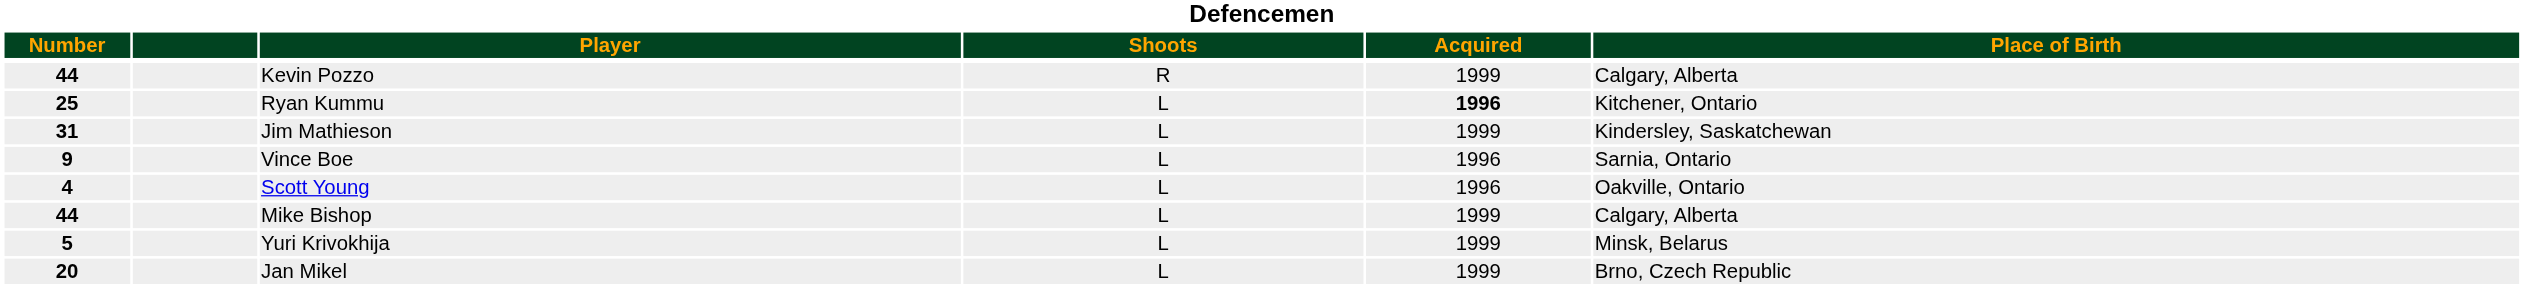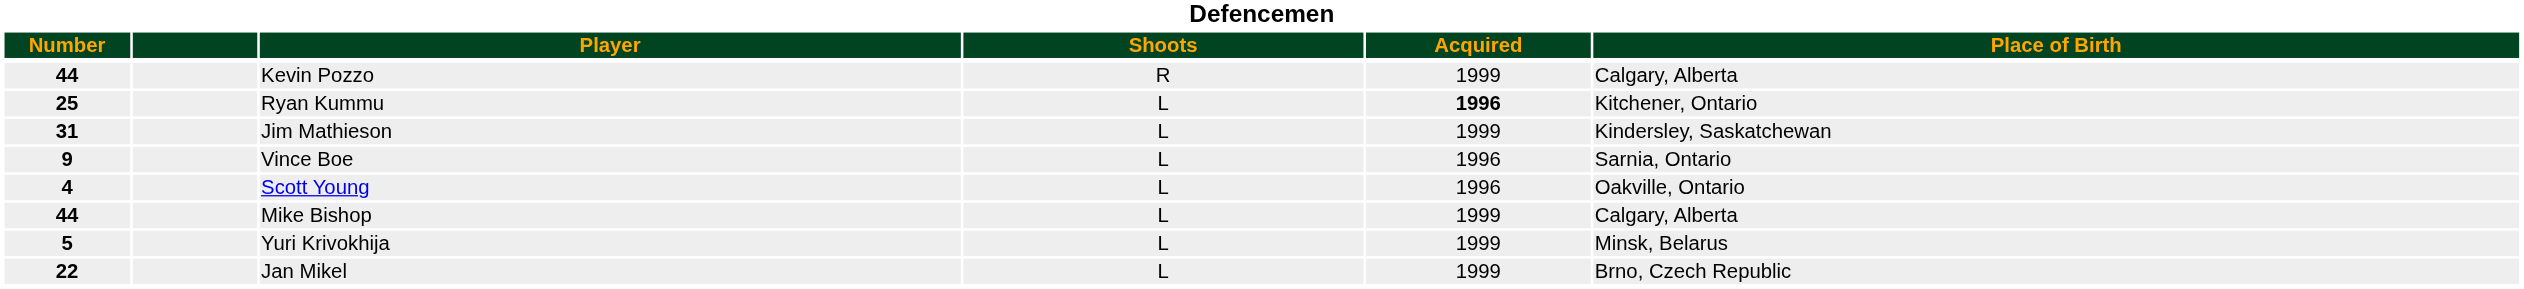 <table class="toccolours" style="width:100%">
 <tr>
 <th colspan=7><big>Defencemen</big></th>
 </tr>
 <tr style="background:#014421; color:#FFA500">
 <th width=5%>Number</th>
 <th width=5%></th>
 <th !width=15%>Player</th>
 <th width=16%>Shoots</th>
 <th width=9%>Acquired</th>
 <th width=37%>Place of Birth</th>
 </tr>
 <tr>
 </tr>
 <tr style="background:#eee">
 <td align=center><strong>44</strong></td>
 <td align=center></td>
 <td>Kevin Pozzo</td>
 <td align=center>R</td>
 <td align=center>1999</td>
 <td>Calgary, Alberta</td>
 </tr>
 <tr style="background:#eee">
 <td align=center><strong>25</strong></td>
 <td align=center></td>
 <td>Ryan Kummu</td>
 <td align=center>L</td>
 <td align=center><strong>1996</strong></td>
 <td>Kitchener, Ontario</td>
 </tr>
 <tr style="background:#eee">
 <td align=center><strong>31</strong></td>
 <td align=center></td>
 <td>Jim Mathieson</td>
 <td align=center>L</td>
 <td align=center>1999</td>
 <td>Kindersley, Saskatchewan</td>
 </tr>
 <tr style="background:#eee">
 <td align=center><strong>9</strong></td>
 <td align=center></td>
 <td>Vince Boe</td>
 <td align=center>L</td>
 <td align=center>1996</td>
 <td>Sarnia, Ontario</td>
 </tr>
 <tr style="background:#eee">
 <td align=center><strong>4</strong></td>
 <td align=center></td>
 <td><a href='#'>Scott Young</a></td>
 <td align=center>L</td>
 <td align=center>1996</td>
 <td>Oakville, Ontario</td>
 </tr>
 <tr style="background:#eee">
 <td align=center><strong>44</strong></td>
 <td align=center></td>
 <td>Mike Bishop</td>
 <td align=center>L</td>
 <td align=center>1999</td>
 <td>Calgary, Alberta</td>
 </tr>
 <tr style="background:#eee">
 <td align=center><strong>5</strong></td>
 <td align=center></td>
 <td>Yuri Krivokhija</td>
 <td align=center>L</td>
 <td align=center>1999</td>
 <td>Minsk, Belarus</td>
 </tr>
 <tr style="background:#eee">
-<td align=center><strong>20</strong></td>
+<td align=center><strong>22</strong></td>
 <td align=center></td>
 <td>Jan Mikel</td>
 <td align=center>L</td>
 <td align=center>1999</td>
 <td>Brno, Czech Republic</td>
 </tr>
 </table>
